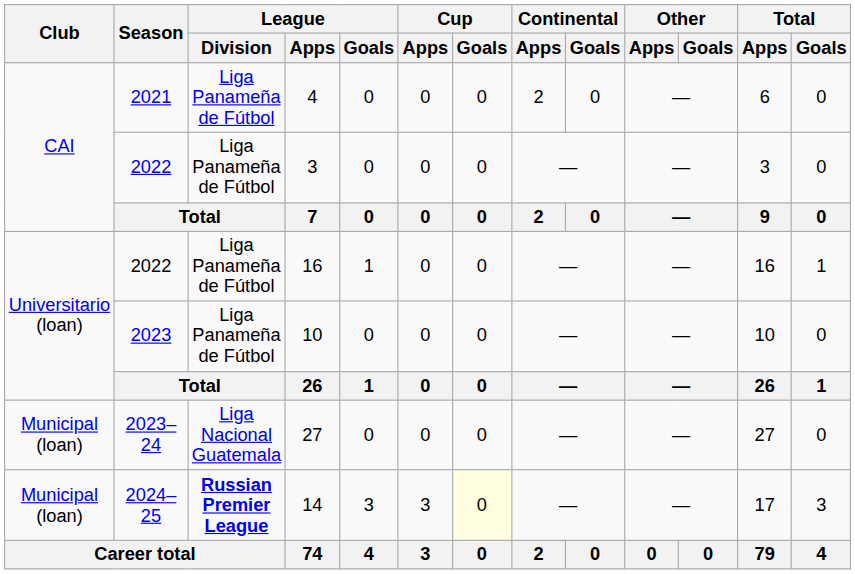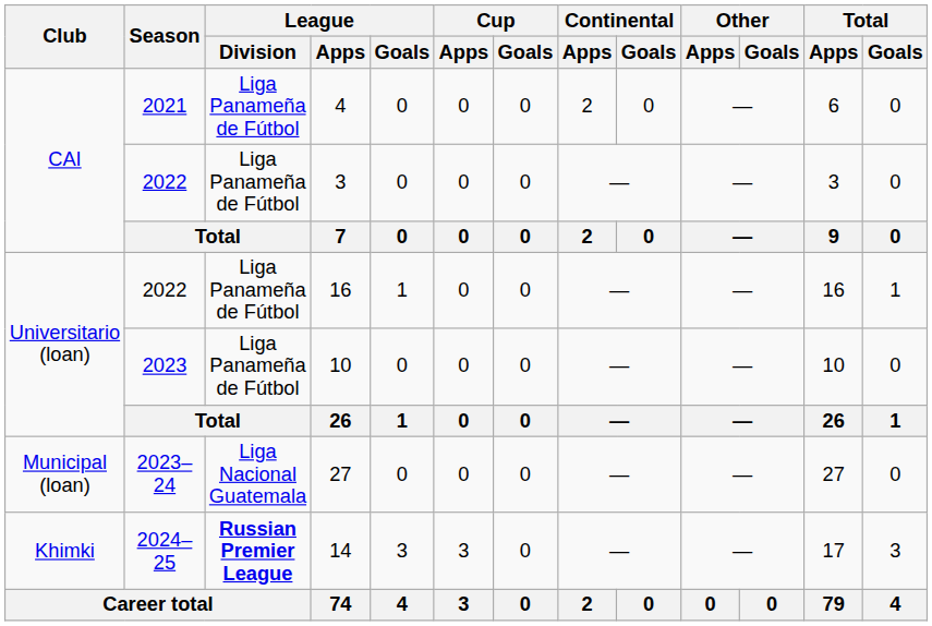 <table class="wikitable" style="text-align: center;">
 <tr>
 <th rowspan="2">Club</th>
 <th rowspan="2">Season</th>
 <th colspan="3">League</th>
 <th colspan="2">Cup</th>
 <th colspan="2">Continental</th>
 <th colspan="2">Other</th>
 <th colspan="2">Total</th>
 </tr>
 <tr>
 <th>Division</th>
 <th>Apps</th>
 <th>Goals</th>
 <th>Apps</th>
 <th>Goals</th>
 <th>Apps</th>
 <th>Goals</th>
 <th>Apps</th>
 <th>Goals</th>
 <th>Apps</th>
 <th>Goals</th>
 </tr>
 <tr>
 <td rowspan="3"><a href='#'>CAI</a></td>
 <td><a href='#'>2021</a></td>
 <td><a href='#'>Liga Panameña de Fútbol</a></td>
 <td>4</td>
 <td>0</td>
 <td>0</td>
 <td>0</td>
 <td>2</td>
 <td>0</td>
 <td colspan="2">—</td>
 <td>6</td>
 <td>0</td>
 </tr>
 <tr>
 <td><a href='#'>2022</a></td>
 <td>Liga Panameña de Fútbol</td>
 <td>3</td>
 <td>0</td>
 <td>0</td>
 <td>0</td>
 <td colspan="2">—</td>
 <td colspan="2">—</td>
 <td>3</td>
 <td>0</td>
 </tr>
 <tr>
 <th colspan="2">Total</th>
 <th>7</th>
 <th>0</th>
 <th>0</th>
 <th>0</th>
 <th>2</th>
 <th>0</th>
 <th colspan="2">—</th>
 <th>9</th>
 <th>0</th>
 </tr>
 <tr>
 <td rowspan="3"><a href='#'>Universitario</a> (loan)</td>
 <td>2022</td>
 <td>Liga Panameña de Fútbol</td>
 <td>16</td>
 <td>1</td>
 <td>0</td>
 <td>0</td>
 <td colspan="2">—</td>
 <td colspan="2">—</td>
 <td>16</td>
 <td>1</td>
 </tr>
 <tr>
 <td><a href='#'>2023</a></td>
 <td>Liga Panameña de Fútbol</td>
 <td>10</td>
 <td>0</td>
 <td>0</td>
 <td>0</td>
 <td colspan="2">—</td>
 <td colspan="2">—</td>
 <td>10</td>
 <td>0</td>
 </tr>
 <tr>
 <th colspan="2">Total</th>
 <th>26</th>
 <th>1</th>
 <th>0</th>
 <th>0</th>
 <th colspan="2">—</th>
 <th colspan="2">—</th>
 <th>26</th>
 <th>1</th>
 </tr>
 <tr>
 <td><a href='#'>Municipal</a> (loan)</td>
 <td><a href='#'>2023–24</a></td>
 <td><a href='#'>Liga Nacional Guatemala</a></td>
 <td>27</td>
 <td>0</td>
 <td>0</td>
 <td>0</td>
 <td colspan="2">—</td>
 <td colspan="2">—</td>
 <td>27</td>
 <td>0</td>
 </tr>
 <tr>
-<td><a href='#'>Municipal</a> (loan)</td>
+<td><a href='#'>Khimki</a></td>
 <td><a href='#'>2024–25</a></td>
 <td><strong><a href='#'>Russian Premier League</a></strong></td>
 <td>14</td>
 <td>3</td>
 <td>3</td>
-<td style="background: lightyellow;">0</td>
+<td>0</td>
 <td colspan="2">—</td>
 <td colspan="2">—</td>
 <td>17</td>
 <td>3</td>
 </tr>
 <tr>
 <th colspan="3">Career total</th>
 <th>74</th>
 <th>4</th>
 <th>3</th>
 <th>0</th>
 <th>2</th>
 <th>0</th>
 <th>0</th>
 <th>0</th>
 <th>79</th>
 <th>4</th>
 </tr>
 </table>
